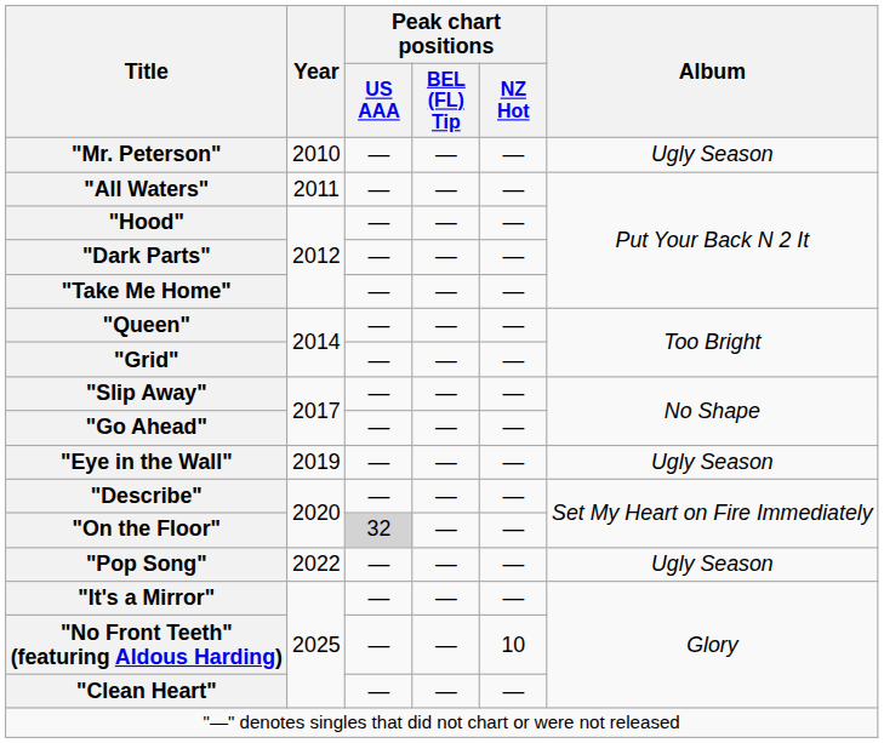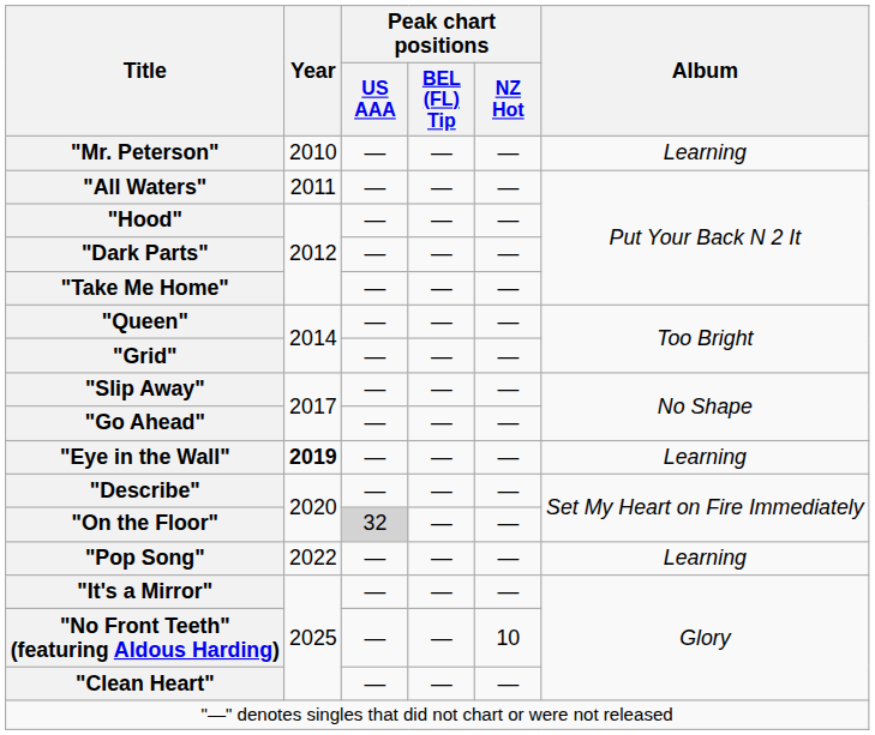 <table class="wikitable plainrowheaders" style="text-align:center;">
 <tr>
 <th rowspan="2" scope="col">Title</th>
 <th rowspan="2" scope="col">Year</th>
 <th colspan="3">Peak chart positions</th>
 <th rowspan="2" scope="col">Album</th>
 </tr>
 <tr>
 <th scope="col" style="width:3em;font-size:90%;"><a href='#'>US<br>AAA</a><br></th>
 <th scope="col" style="width:3em;font-size:90%;"><a href='#'>BEL<br>(FL)<br>Tip</a><br></th>
 <th scope="col" style="width:3em;font-size:90%;"><a href='#'>NZ<br>Hot</a><br></th>
 </tr>
 <tr>
 <th scope="row">"Mr. Peterson"</th>
 <td>2010</td>
 <td>—</td>
 <td>—</td>
 <td>—</td>
-<td><em>Ugly Season</em></td>
+<td><em>Learning</em></td>
 </tr>
 <tr>
 <th scope="row">"All Waters"</th>
 <td>2011</td>
 <td>—</td>
 <td>—</td>
 <td>—</td>
 <td rowspan="4"><em>Put Your Back N 2 It</em></td>
 </tr>
 <tr>
 <th scope="row">"Hood"</th>
 <td rowspan="3">2012</td>
 <td>—</td>
 <td>—</td>
 <td>—</td>
 </tr>
 <tr>
 <th scope="row">"Dark Parts"</th>
 <td>—</td>
 <td>—</td>
 <td>—</td>
 </tr>
 <tr>
 <th scope="row">"Take Me Home"</th>
 <td>—</td>
 <td>—</td>
 <td>—</td>
 </tr>
 <tr>
 <th scope="row">"Queen"</th>
 <td rowspan="2">2014</td>
 <td>—</td>
 <td>—</td>
 <td>—</td>
 <td rowspan="2"><em>Too Bright</em></td>
 </tr>
 <tr>
 <th scope="row">"Grid"</th>
 <td>—</td>
 <td>—</td>
 <td>—</td>
 </tr>
 <tr>
 <th scope="row">"Slip Away"</th>
 <td rowspan="2">2017</td>
 <td>—</td>
 <td>—</td>
 <td>—</td>
 <td rowspan="2"><em>No Shape</em></td>
 </tr>
 <tr>
 <th scope="row">"Go Ahead"</th>
 <td>—</td>
 <td>—</td>
 <td>—</td>
 </tr>
 <tr>
 <th scope="row">"Eye in the Wall"</th>
-<td>2019</td>
+<td><strong>2019</strong></td>
 <td>—</td>
 <td>—</td>
 <td>—</td>
-<td><em>Ugly Season</em></td>
+<td><em>Learning</em></td>
 </tr>
 <tr>
 <th scope="row">"Describe"</th>
 <td rowspan="2">2020</td>
 <td>—</td>
 <td>—</td>
 <td>—</td>
 <td rowspan="2"><em>Set My Heart on Fire Immediately</em></td>
 </tr>
 <tr>
 <th scope="row">"On the Floor"</th>
 <td style="background: lightgrey;">32</td>
 <td>—</td>
 <td>—</td>
 </tr>
 <tr>
 <th scope="row">"Pop Song"</th>
 <td>2022</td>
 <td>—</td>
 <td>—</td>
 <td>—</td>
-<td><em>Ugly Season</em></td>
+<td><em>Learning</em></td>
 </tr>
 <tr>
 <th scope="row">"It's a Mirror"</th>
 <td rowspan="3">2025</td>
 <td>—</td>
 <td>—</td>
 <td>—</td>
 <td rowspan="3"><em>Glory</em></td>
 </tr>
 <tr>
 <th scope="row">"No Front Teeth"<br><span>(featuring <a href='#'>Aldous Harding</a>)</span></th>
 <td>—</td>
 <td>—</td>
 <td>10</td>
 </tr>
 <tr>
 <th scope="row">"Clean Heart"</th>
 <td>—</td>
 <td>—</td>
 <td>—</td>
 </tr>
 <tr>
 <td colspan="6" style="font-size:85%">"—" denotes singles that did not chart or were not released</td>
 </tr>
 </table>
